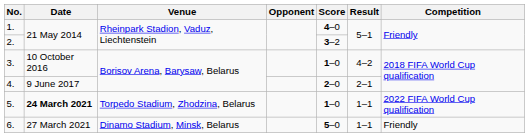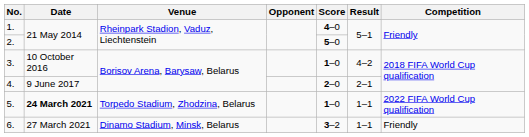 <table class="wikitable" border="1">
 <tr>
 <th>No.</th>
 <th>Date</th>
 <th>Venue</th>
 <th>Opponent</th>
 <th>Score</th>
 <th>Result</th>
 <th>Competition</th>
 </tr>
 <tr>
 <td>1.</td>
 <td rowspan=2>21 May 2014</td>
 <td rowspan=2><a href='#'>Rheinpark Stadion</a>, <a href='#'>Vaduz</a>, Liechtenstein</td>
 <td rowspan=2></td>
 <td align=center><strong>4</strong>–0</td>
 <td rowspan=2 align=center>5–1</td>
 <td rowspan=2><a href='#'>Friendly</a></td>
 </tr>
 <tr>
 <td>2.</td>
-<td align=center><strong>3</strong>–2</td>
+<td align=center><strong>5</strong>–0</td>
 </tr>
 <tr>
 <td>3.</td>
 <td>10 October 2016</td>
 <td rowspan=2><a href='#'>Borisov Arena</a>, <a href='#'>Barysaw</a>, Belarus</td>
 <td></td>
 <td align=center><strong>1</strong>–0</td>
 <td align=center>4–2</td>
 <td rowspan=2><a href='#'>2018 FIFA World Cup qualification</a></td>
 </tr>
 <tr>
 <td>4.</td>
 <td>9 June 2017</td>
 <td></td>
 <td align=center><strong>2</strong>–0</td>
 <td align=center>2–1</td>
 </tr>
 <tr>
 <td>5.</td>
 <td><strong>24 March 2021</strong></td>
 <td><a href='#'>Torpedo Stadium</a>, <a href='#'>Zhodzina</a>, Belarus</td>
 <td></td>
 <td align=center><strong>1</strong>–0</td>
 <td align=center>1–1</td>
 <td><a href='#'>2022 FIFA World Cup qualification</a></td>
 </tr>
 <tr>
 <td>6.</td>
 <td>27 March 2021</td>
 <td><a href='#'>Dinamo Stadium</a>, <a href='#'>Minsk</a>, Belarus</td>
 <td></td>
-<td align=center><strong>5</strong>–0</td>
+<td align=center><strong>3</strong>–2</td>
 <td align=center>1–1</td>
 <td>Friendly</td>
 </tr>
 </table>
